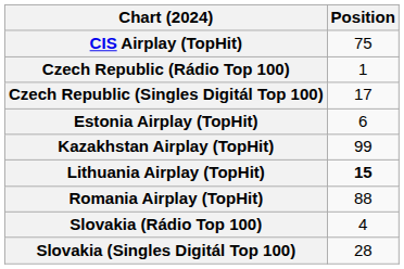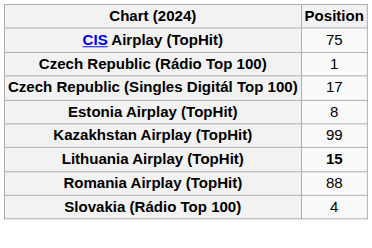 <table class="wikitable plainrowheaders sortable" style="text-align:center">
 <tr>
 <th scope="col">Chart (2024)</th>
 <th scope="col">Position</th>
 </tr>
 <tr>
 <th scope="row"><a href='#'>CIS</a> Airplay (TopHit)</th>
 <td>75</td>
 </tr>
 <tr>
 <th scope="row">Czech Republic (Rádio Top 100)</th>
 <td>1</td>
 </tr>
 <tr>
 <th scope="row">Czech Republic (Singles Digitál Top 100)</th>
 <td>17</td>
 </tr>
 <tr>
 <th scope="row">Estonia Airplay (TopHit)</th>
-<td>6</td>
+<td>8</td>
 </tr>
 <tr>
 <th scope="row">Kazakhstan Airplay (TopHit)</th>
 <td>99</td>
 </tr>
 <tr>
 <th scope="row">Lithuania Airplay (TopHit)</th>
 <td><strong>15</strong></td>
 </tr>
 <tr>
 <th scope="row">Romania Airplay (TopHit)</th>
 <td>88</td>
 </tr>
 <tr>
 <th scope="row">Slovakia (Rádio Top 100)</th>
 <td>4</td>
 </tr>
-<tr>
-<th scope="row">Slovakia (Singles Digitál Top 100)</th>
-<td>28</td>
-</tr>
 </table>
